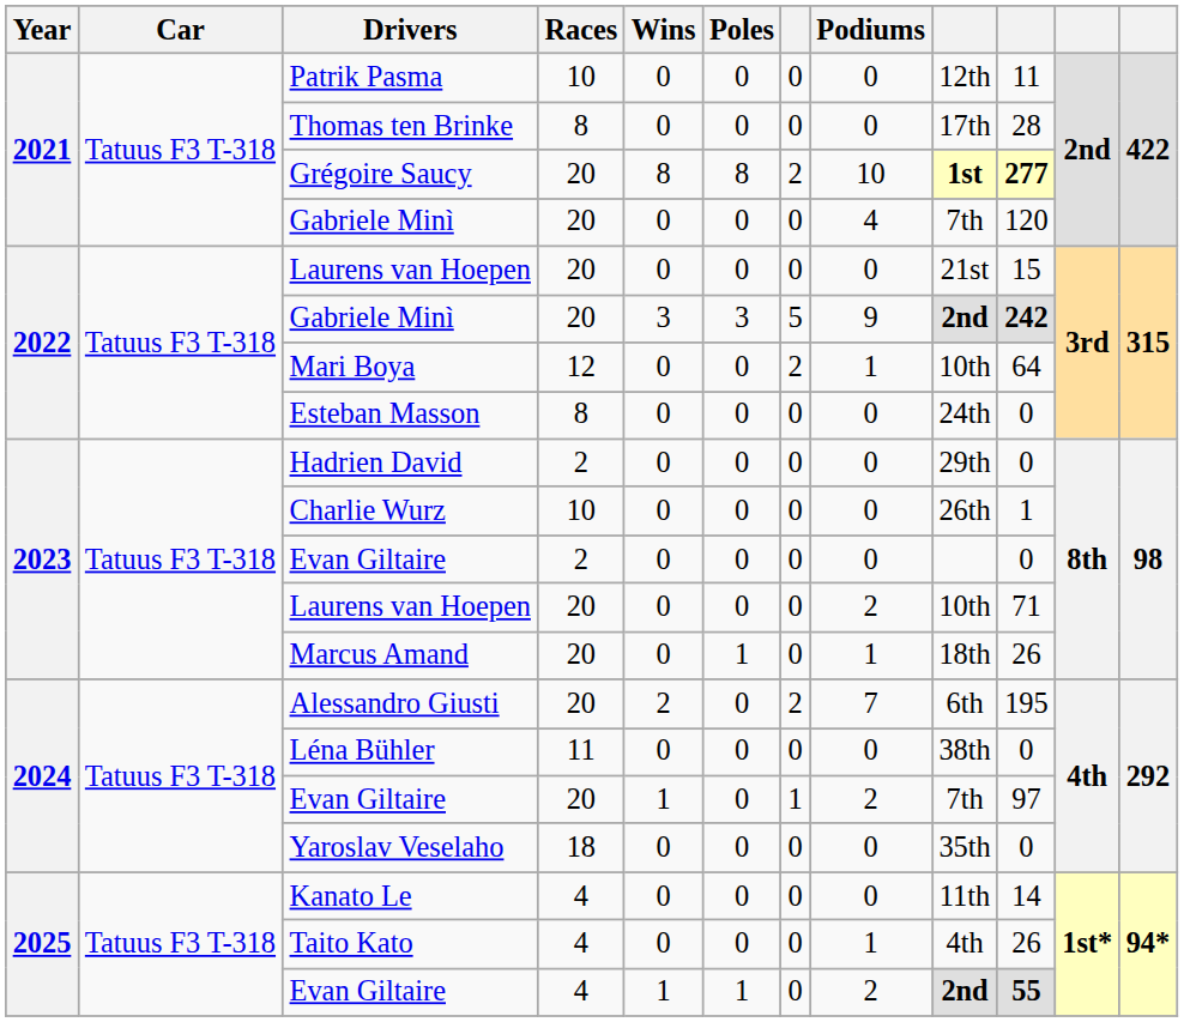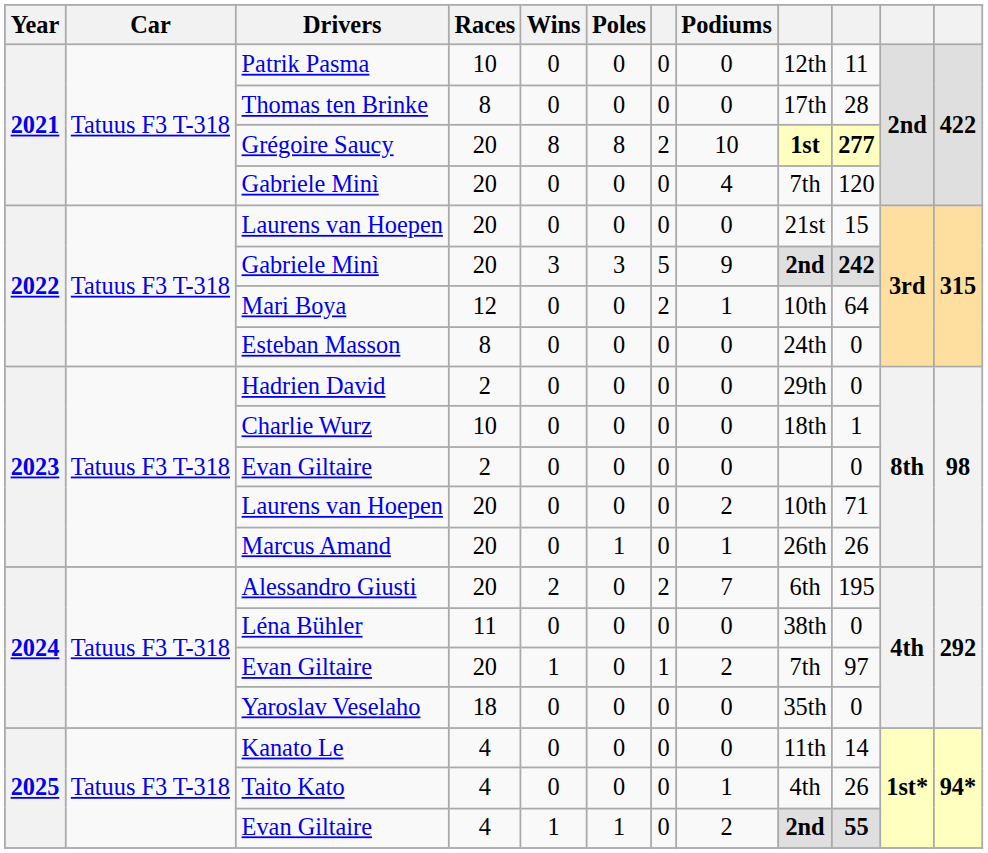 <table class="wikitable" style="font-size:85%; text-align:center">
 <tr>
 <th>Year</th>
 <th>Car</th>
 <th>Drivers</th>
 <th>Races</th>
 <th>Wins</th>
 <th>Poles</th>
 <th></th>
 <th>Podiums</th>
 <th></th>
 <th></th>
 <th></th>
 <th></th>
 </tr>
 <tr>
 <th rowspan="4"><a href='#'>2021</a></th>
 <td rowspan="4"><a href='#'>Tatuus F3 T-318</a></td>
 <td align="left"> <a href='#'>Patrik Pasma</a></td>
 <td>10</td>
 <td>0</td>
 <td>0</td>
 <td>0</td>
 <td>0</td>
 <td>12th</td>
 <td>11</td>
 <th rowspan="4" style="background:#DFDFDF">2nd</th>
 <th rowspan="4" style="background:#DFDFDF">422</th>
 </tr>
 <tr>
 <td align=left> <a href='#'>Thomas ten Brinke</a></td>
 <td>8</td>
 <td>0</td>
 <td>0</td>
 <td>0</td>
 <td>0</td>
 <td>17th</td>
 <td>28</td>
 </tr>
 <tr>
 <td align="left"> <a href='#'>Grégoire Saucy</a></td>
 <td>20</td>
 <td>8</td>
 <td>8</td>
 <td>2</td>
 <td>10</td>
 <td style="background:#FFFFBF"><strong>1st</strong></td>
 <td style="background:#FFFFBF"><strong>277</strong></td>
 </tr>
 <tr>
 <td align="left"> <a href='#'>Gabriele Minì</a></td>
 <td>20</td>
 <td>0</td>
 <td>0</td>
 <td>0</td>
 <td>4</td>
 <td>7th</td>
 <td>120</td>
 </tr>
 <tr>
 <th rowspan="4"><a href='#'>2022</a></th>
 <td rowspan="4"><a href='#'>Tatuus F3 T-318</a></td>
 <td align="left"> <a href='#'>Laurens van Hoepen</a></td>
 <td>20</td>
 <td>0</td>
 <td>0</td>
 <td>0</td>
 <td>0</td>
 <td>21st</td>
 <td>15</td>
 <th rowspan="4" style="background:#FFDF9F">3rd</th>
 <th rowspan="4" style="background:#FFDF9F">315</th>
 </tr>
 <tr>
 <td align="left"> <a href='#'>Gabriele Minì</a></td>
 <td>20</td>
 <td>3</td>
 <td>3</td>
 <td>5</td>
 <td>9</td>
 <td style="background:#DFDFDF"><strong>2nd</strong></td>
 <td style="background:#DFDFDF"><strong>242</strong></td>
 </tr>
 <tr>
 <td align=left> <a href='#'>Mari Boya</a></td>
 <td>12</td>
 <td>0</td>
 <td>0</td>
 <td>2</td>
 <td>1</td>
 <td>10th</td>
 <td>64</td>
 </tr>
 <tr>
 <td align=left> <a href='#'>Esteban Masson</a></td>
 <td>8</td>
 <td>0</td>
 <td>0</td>
 <td>0</td>
 <td>0</td>
 <td>24th</td>
 <td>0</td>
 </tr>
 <tr>
 <th rowspan="5"><a href='#'>2023</a></th>
 <td rowspan="5"><a href='#'>Tatuus F3 T-318</a></td>
 <td align="left"> <a href='#'>Hadrien David</a></td>
 <td>2</td>
 <td>0</td>
 <td>0</td>
 <td>0</td>
 <td>0</td>
 <td>29th</td>
 <td>0</td>
 <th rowspan="5">8th</th>
 <th rowspan="5">98</th>
 </tr>
 <tr>
 <td align=left> <a href='#'>Charlie Wurz</a></td>
 <td>10</td>
 <td>0</td>
 <td>0</td>
 <td>0</td>
 <td>0</td>
-<td>26th</td>
+<td>18th</td>
 <td>1</td>
 </tr>
 <tr>
 <td align=left> <a href='#'>Evan Giltaire</a></td>
 <td>2</td>
 <td>0</td>
 <td>0</td>
 <td>0</td>
 <td>0</td>
 <td></td>
 <td>0</td>
 </tr>
 <tr>
 <td align="left"> <a href='#'>Laurens van Hoepen</a></td>
 <td>20</td>
 <td>0</td>
 <td>0</td>
 <td>0</td>
 <td>2</td>
 <td>10th</td>
 <td>71</td>
 </tr>
 <tr>
 <td align="left"> <a href='#'>Marcus Amand</a></td>
 <td>20</td>
 <td>0</td>
 <td>1</td>
 <td>0</td>
 <td>1</td>
-<td>18th</td>
+<td>26th</td>
 <td>26</td>
 </tr>
 <tr>
 <th rowspan="4"><a href='#'>2024</a></th>
 <td rowspan="4"><a href='#'>Tatuus F3 T-318</a></td>
 <td align="left"> <a href='#'>Alessandro Giusti</a></td>
 <td>20</td>
 <td>2</td>
 <td>0</td>
 <td>2</td>
 <td>7</td>
 <td style="background:#">6th</td>
 <td style="background:#">195</td>
 <th rowspan="4" style="background:#">4th</th>
 <th rowspan="4" style="background:#">292</th>
 </tr>
 <tr>
 <td align="left"> <a href='#'>Léna Bühler</a></td>
 <td>11</td>
 <td>0</td>
 <td>0</td>
 <td>0</td>
 <td>0</td>
 <td>38th</td>
 <td>0</td>
 </tr>
 <tr>
 <td align=left> <a href='#'>Evan Giltaire</a></td>
 <td>20</td>
 <td>1</td>
 <td>0</td>
 <td>1</td>
 <td>2</td>
 <td>7th</td>
 <td>97</td>
 </tr>
 <tr>
 <td align=left> <a href='#'>Yaroslav Veselaho</a></td>
 <td>18</td>
 <td>0</td>
 <td>0</td>
 <td>0</td>
 <td>0</td>
 <td>35th</td>
 <td>0</td>
 </tr>
 <tr>
 <th rowspan="3"><a href='#'>2025</a></th>
 <td rowspan="3"><a href='#'>Tatuus F3 T-318</a></td>
 <td align="left"> <a href='#'>Kanato Le</a></td>
 <td>4</td>
 <td>0</td>
 <td>0</td>
 <td>0</td>
 <td>0</td>
 <td style="background:#">11th</td>
 <td style="background:#">14</td>
 <th rowspan="3" style="background:#FFFFBF">1st*</th>
 <th rowspan="3" style="background:#FFFFBF">94*</th>
 </tr>
 <tr>
 <td align="left"> <a href='#'>Taito Kato</a></td>
 <td>4</td>
 <td>0</td>
 <td>0</td>
 <td>0</td>
 <td>1</td>
 <td style="background:#">4th</td>
 <td style="background:#">26</td>
 </tr>
 <tr>
 <td align=left> <a href='#'>Evan Giltaire</a></td>
 <td>4</td>
 <td>1</td>
 <td>1</td>
 <td>0</td>
 <td>2</td>
 <td style="background:#DFDFDF"><strong>2nd</strong></td>
 <td style="background:#DFDFDF"><strong>55</strong></td>
 </tr>
 </table>
